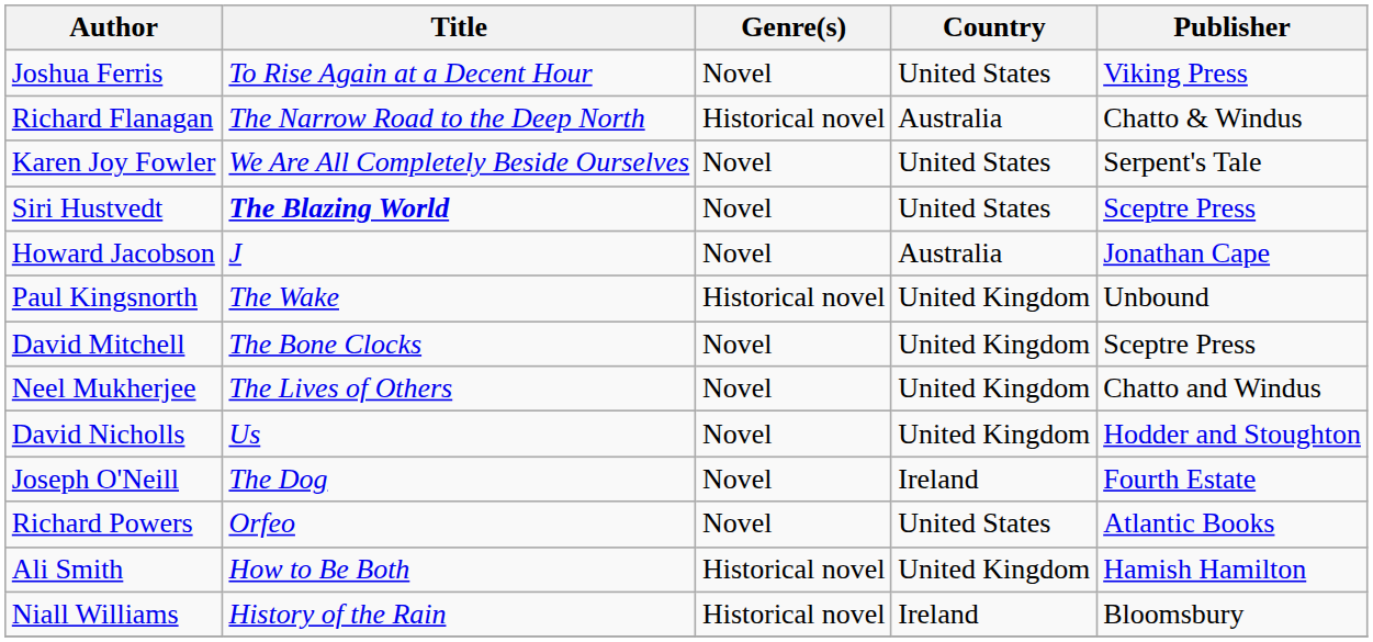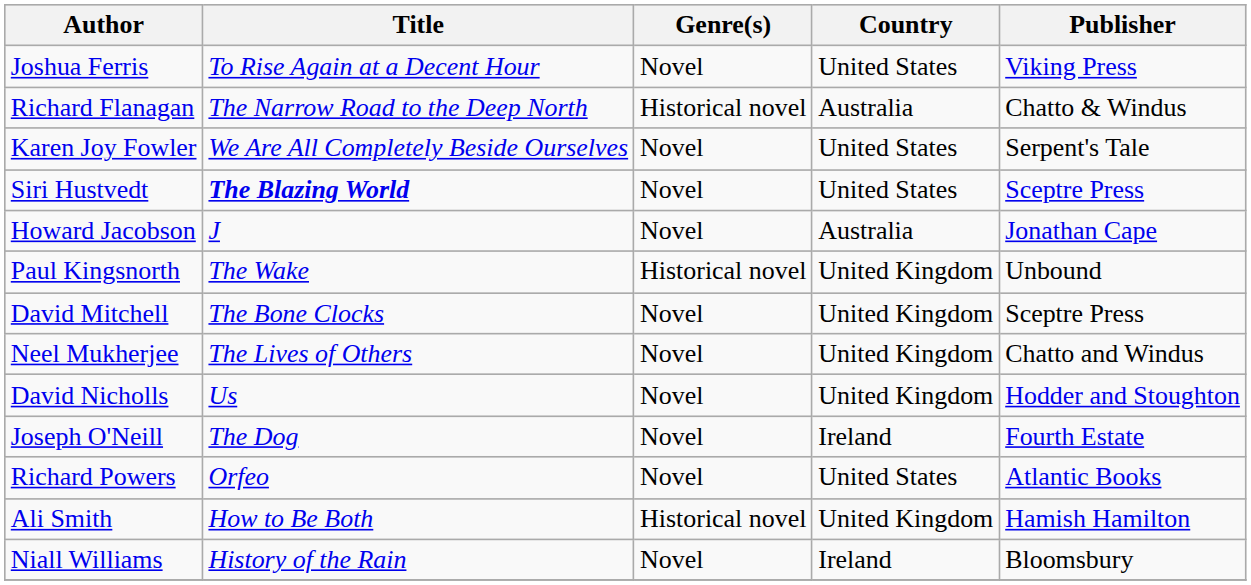 <table class="wikitable">
 <tr>
 <th>Author</th>
 <th>Title</th>
 <th>Genre(s)</th>
 <th>Country</th>
 <th>Publisher</th>
 </tr>
 <tr>
 <td><a href='#'>Joshua Ferris</a></td>
 <td><em><a href='#'>To Rise Again at a Decent Hour</a></em></td>
 <td>Novel</td>
 <td>United States</td>
 <td><a href='#'>Viking Press</a></td>
 </tr>
 <tr>
 <td><a href='#'>Richard Flanagan</a></td>
 <td><em><a href='#'>The Narrow Road to the Deep North</a></em></td>
 <td>Historical novel</td>
 <td>Australia</td>
 <td>Chatto & Windus</td>
 </tr>
 <tr>
 <td><a href='#'>Karen Joy Fowler</a></td>
 <td><em><a href='#'>We Are All Completely Beside Ourselves</a></em></td>
 <td>Novel</td>
 <td>United States</td>
 <td>Serpent's Tale</td>
 </tr>
 <tr>
 <td><a href='#'>Siri Hustvedt</a></td>
 <td><strong><em><a href='#'>The Blazing World</a></em></strong></td>
 <td>Novel</td>
 <td>United States</td>
 <td><a href='#'>Sceptre Press</a></td>
 </tr>
 <tr>
 <td><a href='#'>Howard Jacobson</a></td>
 <td><em><a href='#'>J</a></em></td>
 <td>Novel</td>
 <td>Australia</td>
 <td><a href='#'>Jonathan Cape</a></td>
 </tr>
 <tr>
 <td><a href='#'>Paul Kingsnorth</a></td>
 <td><em><a href='#'>The Wake</a></em></td>
 <td>Historical novel</td>
 <td>United Kingdom</td>
 <td>Unbound</td>
 </tr>
 <tr>
 <td><a href='#'>David Mitchell</a></td>
 <td><em><a href='#'>The Bone Clocks</a></em></td>
 <td>Novel</td>
 <td>United Kingdom</td>
 <td>Sceptre Press</td>
 </tr>
 <tr>
 <td><a href='#'>Neel Mukherjee</a></td>
 <td><em><a href='#'>The Lives of Others</a></em></td>
 <td>Novel</td>
 <td>United Kingdom</td>
 <td>Chatto and Windus</td>
 </tr>
 <tr>
 <td><a href='#'>David Nicholls</a></td>
 <td><em><a href='#'>Us</a></em></td>
 <td>Novel</td>
 <td>United Kingdom</td>
 <td><a href='#'>Hodder and Stoughton</a></td>
 </tr>
 <tr>
 <td><a href='#'>Joseph O'Neill</a></td>
 <td><em><a href='#'>The Dog</a></em></td>
 <td>Novel</td>
 <td>Ireland</td>
 <td><a href='#'>Fourth Estate</a></td>
 </tr>
 <tr>
 <td><a href='#'>Richard Powers</a></td>
 <td><em><a href='#'>Orfeo</a></em></td>
 <td>Novel</td>
 <td>United States</td>
 <td><a href='#'>Atlantic Books</a></td>
 </tr>
 <tr>
 <td><a href='#'>Ali Smith</a></td>
 <td><em><a href='#'>How to Be Both</a></em></td>
 <td>Historical novel</td>
 <td>United Kingdom</td>
 <td><a href='#'>Hamish Hamilton</a></td>
 </tr>
 <tr>
 <td><a href='#'>Niall Williams</a></td>
 <td><em><a href='#'>History of the Rain</a></em></td>
-<td>Historical novel</td>
+<td>Novel</td>
 <td>Ireland</td>
 <td>Bloomsbury</td>
 </tr>
 <tr>
 </tr>
 </table>
